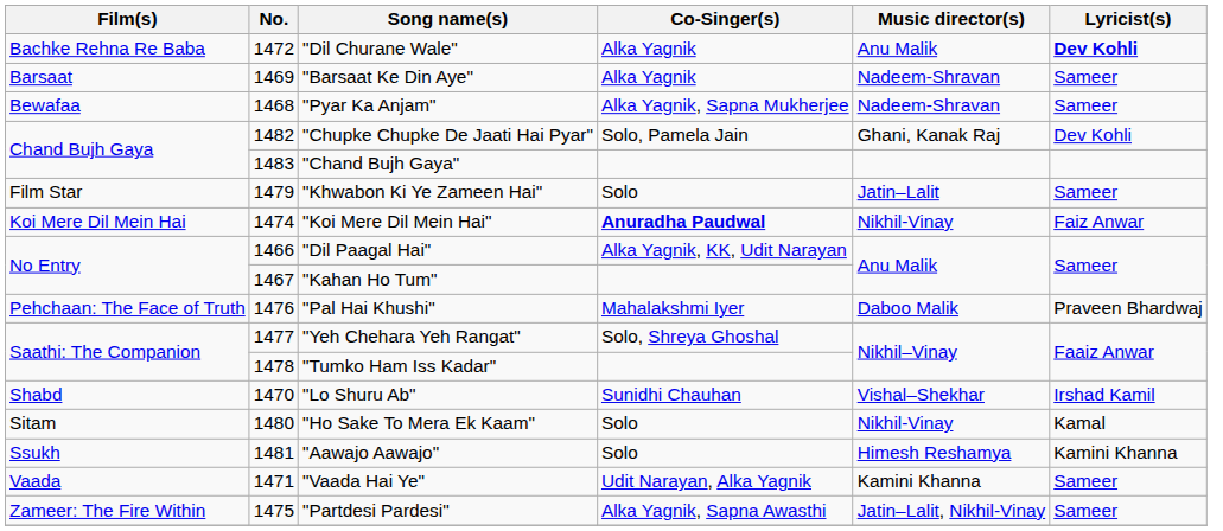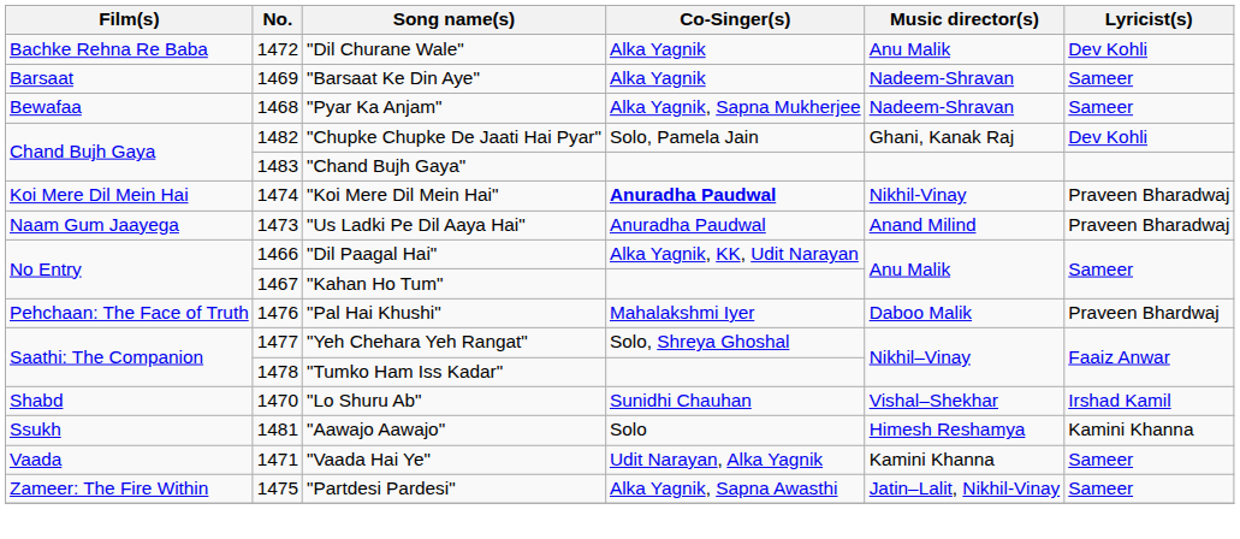 <table class="wikitable sortable">
 <tr>
 <th>Film(s)</th>
 <th>No.</th>
 <th>Song name(s)</th>
 <th>Co-Singer(s)</th>
 <th>Music director(s)</th>
 <th>Lyricist(s)</th>
 </tr>
 <tr>
 <td><a href='#'>Bachke Rehna Re Baba</a></td>
 <td>1472</td>
 <td>"Dil Churane Wale"</td>
 <td><a href='#'>Alka Yagnik</a></td>
 <td><a href='#'>Anu Malik</a></td>
-<td><strong><a href='#'>Dev Kohli</a></strong></td>
+<td><a href='#'>Dev Kohli</a></td>
 </tr>
 <tr>
 <td><a href='#'>Barsaat</a></td>
 <td>1469</td>
 <td>"Barsaat Ke Din Aye"</td>
 <td><a href='#'>Alka Yagnik</a></td>
 <td><a href='#'>Nadeem-Shravan</a></td>
 <td><a href='#'>Sameer</a></td>
 </tr>
 <tr>
 <td><a href='#'>Bewafaa</a></td>
 <td>1468</td>
 <td>"Pyar Ka Anjam"</td>
 <td><a href='#'>Alka Yagnik</a>, <a href='#'>Sapna Mukherjee</a></td>
 <td><a href='#'>Nadeem-Shravan</a></td>
 <td><a href='#'>Sameer</a></td>
 </tr>
 <tr>
 <td rowspan="2"><a href='#'>Chand Bujh Gaya</a></td>
 <td>1482</td>
 <td>"Chupke Chupke De Jaati Hai Pyar"</td>
 <td>Solo, Pamela Jain</td>
 <td>Ghani, Kanak Raj</td>
 <td><a href='#'>Dev Kohli</a></td>
 </tr>
 <tr>
 <td>1483</td>
 <td>"Chand Bujh Gaya"</td>
 <td></td>
 <td></td>
 <td></td>
 </tr>
 <tr>
-<td>Film Star</td>
-<td>1479</td>
-<td>"Khwabon Ki Ye Zameen Hai"</td>
-<td>Solo</td>
-<td><a href='#'>Jatin–Lalit</a></td>
-<td><a href='#'>Sameer</a></td>
-</tr>
-<tr>
 <td><a href='#'>Koi Mere Dil Mein Hai</a></td>
 <td>1474</td>
 <td>"Koi Mere Dil Mein Hai"</td>
 <td><strong><a href='#'>Anuradha Paudwal</a></strong></td>
 <td><a href='#'>Nikhil-Vinay</a></td>
-<td><a href='#'>Faiz Anwar</a></td>
+<td>Praveen Bharadwaj</td>
+</tr>
+<tr>
+<td><a href='#'>Naam Gum Jaayega</a></td>
+<td>1473</td>
+<td>"Us Ladki Pe Dil Aaya Hai"</td>
+<td><a href='#'>Anuradha Paudwal</a></td>
+<td><a href='#'>Anand Milind</a></td>
+<td>Praveen Bharadwaj</td>
 </tr>
 <tr>
 <td rowspan="2"><a href='#'>No Entry</a></td>
 <td>1466</td>
 <td>"Dil Paagal Hai"</td>
 <td><a href='#'>Alka Yagnik</a>, <a href='#'>KK</a>, <a href='#'>Udit Narayan</a></td>
 <td rowspan="2"><a href='#'>Anu Malik</a></td>
 <td rowspan="2"><a href='#'>Sameer</a></td>
 </tr>
 <tr>
 <td>1467</td>
 <td>"Kahan Ho Tum"</td>
 <td></td>
 </tr>
 <tr>
 <td><a href='#'>Pehchaan: The Face of Truth</a></td>
 <td>1476</td>
 <td>"Pal Hai Khushi"</td>
 <td><a href='#'>Mahalakshmi Iyer</a></td>
 <td><a href='#'>Daboo Malik</a></td>
 <td>Praveen Bhardwaj</td>
 </tr>
 <tr>
 <td rowspan="2"><a href='#'>Saathi: The Companion</a></td>
 <td>1477</td>
 <td>"Yeh Chehara Yeh Rangat"</td>
 <td>Solo, <a href='#'>Shreya Ghoshal</a></td>
 <td rowspan="2"><a href='#'>Nikhil–Vinay</a></td>
 <td rowspan="2"><a href='#'>Faaiz Anwar</a></td>
 </tr>
 <tr>
 <td>1478</td>
 <td>"Tumko Ham Iss Kadar"</td>
 <td></td>
 </tr>
 <tr>
 <td><a href='#'>Shabd</a></td>
 <td>1470</td>
 <td>"Lo Shuru Ab"</td>
 <td><a href='#'>Sunidhi Chauhan</a></td>
 <td><a href='#'>Vishal–Shekhar</a></td>
 <td><a href='#'>Irshad Kamil</a></td>
 </tr>
 <tr>
-<td>Sitam</td>
-<td>1480</td>
-<td>"Ho Sake To Mera Ek Kaam"</td>
-<td>Solo</td>
-<td><a href='#'>Nikhil-Vinay</a></td>
-<td>Kamal</td>
-</tr>
-<tr>
 <td><a href='#'>Ssukh</a></td>
 <td>1481</td>
 <td>"Aawajo Aawajo"</td>
 <td>Solo</td>
 <td><a href='#'>Himesh Reshamya</a></td>
 <td>Kamini Khanna</td>
 </tr>
 <tr>
 <td><a href='#'>Vaada</a></td>
 <td>1471</td>
 <td>"Vaada Hai Ye"</td>
 <td><a href='#'>Udit Narayan</a>, <a href='#'>Alka Yagnik</a></td>
 <td>Kamini Khanna</td>
 <td><a href='#'>Sameer</a></td>
 </tr>
 <tr>
 <td><a href='#'>Zameer: The Fire Within</a></td>
 <td>1475</td>
 <td>"Partdesi Pardesi"</td>
 <td><a href='#'>Alka Yagnik</a>, <a href='#'>Sapna Awasthi</a></td>
 <td><a href='#'>Jatin–Lalit</a>, <a href='#'>Nikhil-Vinay</a></td>
 <td><a href='#'>Sameer</a></td>
 </tr>
 <tr>
 </tr>
 </table>
